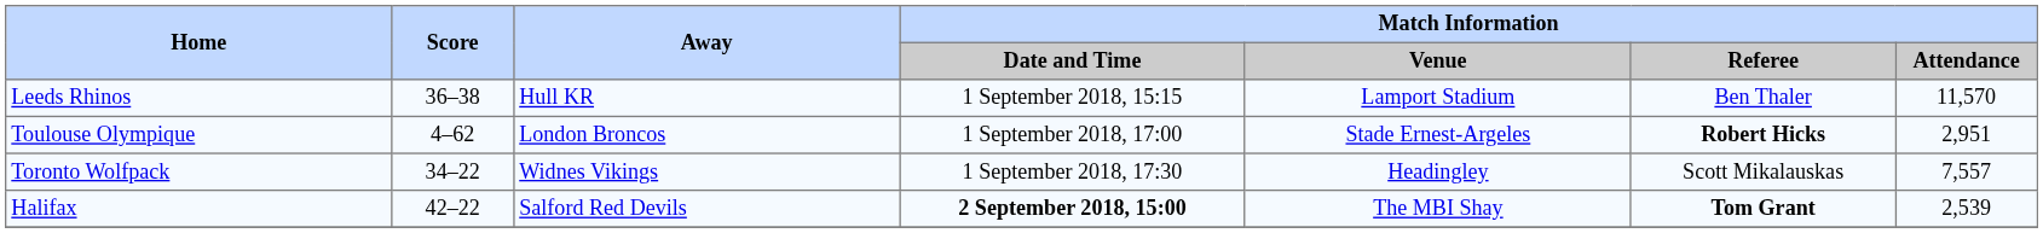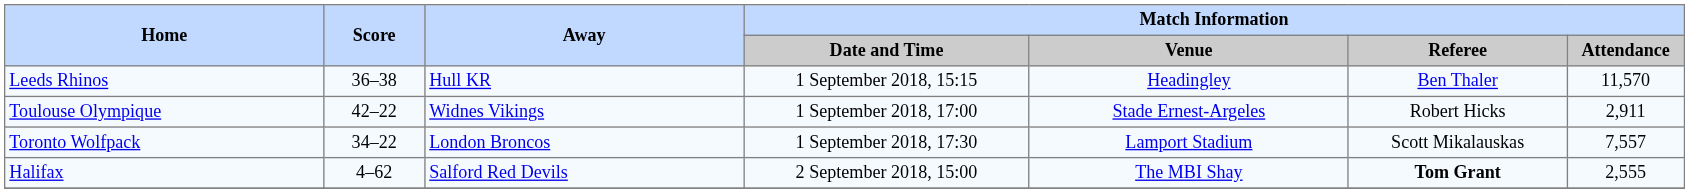 <table border=1 style="border-collapse:collapse; font-size:85%; text-align:center;" cellpadding=3 cellspacing=0 width=100%>
 <tr bgcolor=#C1D8FF>
 <th rowspan=2 width=19%>Home</th>
 <th rowspan=2 width=6%>Score</th>
 <th rowspan=2 width=19%>Away</th>
 <th colspan=6>Match Information</th>
 </tr>
 <tr bgcolor=#CCCCCC>
 <th width=17%>Date and Time</th>
 <th width=19%>Venue</th>
 <th width=13%>Referee</th>
 <th width=7%>Attendance</th>
 </tr>
 <tr bgcolor=#F5FAFF>
 <td align=left> <a href='#'>Leeds Rhinos</a></td>
 <td>36–38</td>
 <td align=left> <a href='#'>Hull KR</a></td>
 <td>1 September 2018, 15:15</td>
-<td><a href='#'>Lamport Stadium</a></td>
+<td><a href='#'>Headingley</a></td>
 <td><a href='#'>Ben Thaler</a></td>
 <td>11,570</td>
 </tr>
 <tr bgcolor=#F5FAFF>
 <td align=left> <a href='#'>Toulouse Olympique</a></td>
-<td>4–62</td>
-<td align=left> <a href='#'>London Broncos</a></td>
+<td>42–22</td>
+<td align=left> <a href='#'>Widnes Vikings</a></td>
 <td>1 September 2018, 17:00</td>
 <td><a href='#'>Stade Ernest-Argeles</a></td>
-<td><strong>Robert Hicks</strong></td>
-<td>2,951</td>
+<td>Robert Hicks</td>
+<td>2,911</td>
 </tr>
 <tr bgcolor=#F5FAFF>
 <td align=left> <a href='#'>Toronto Wolfpack</a></td>
 <td>34–22</td>
-<td align=left> <a href='#'>Widnes Vikings</a></td>
+<td align=left> <a href='#'>London Broncos</a></td>
 <td>1 September 2018, 17:30</td>
-<td><a href='#'>Headingley</a></td>
+<td><a href='#'>Lamport Stadium</a></td>
 <td>Scott Mikalauskas</td>
 <td>7,557</td>
 </tr>
 <tr bgcolor=#F5FAFF>
 <td align=left> <a href='#'>Halifax</a></td>
-<td>42–22</td>
+<td>4–62</td>
 <td align=left> <a href='#'>Salford Red Devils</a></td>
-<td><strong>2 September 2018, 15:00</strong></td>
+<td>2 September 2018, 15:00</td>
 <td><a href='#'>The MBI Shay</a></td>
 <td><strong>Tom Grant</strong></td>
-<td>2,539</td>
+<td>2,555</td>
 </tr>
 <tr bgcolor=#F5FAFF>
 </tr>
 </table>
